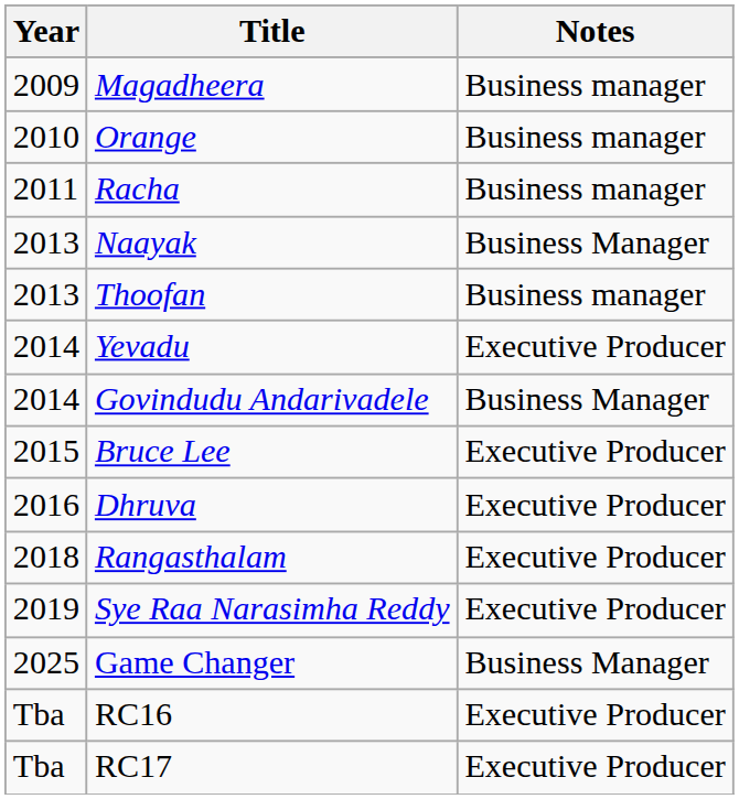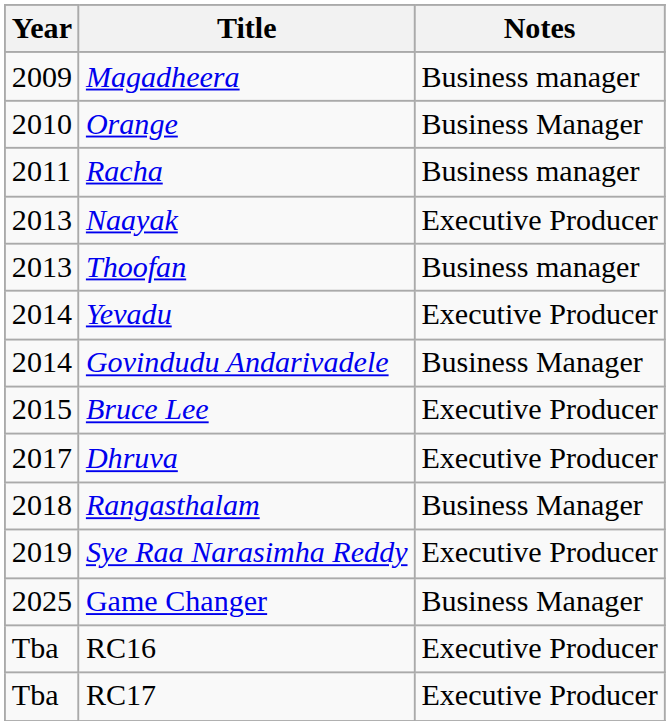 <table class="wikitable sortable plainrowheaders">
 <tr style="background:#ccc; text-align:center;">
 <th scope="col">Year</th>
 <th scope="col">Title</th>
 <th scope="col">Notes</th>
 </tr>
 <tr>
 <td>2009</td>
 <td><em><a href='#'>Magadheera</a></em></td>
 <td>Business manager</td>
 </tr>
 <tr>
 <td>2010</td>
 <td><em><a href='#'>Orange</a></em></td>
-<td>Business manager</td>
+<td>Business Manager</td>
 </tr>
 <tr>
 <td>2011</td>
 <td><em><a href='#'>Racha</a></em></td>
 <td>Business manager</td>
 </tr>
 <tr>
 <td>2013</td>
 <td><em><a href='#'>Naayak</a></em></td>
-<td>Business Manager</td>
+<td>Executive Producer</td>
 </tr>
 <tr>
 <td>2013</td>
 <td><em><a href='#'>Thoofan</a></em></td>
 <td>Business manager</td>
 </tr>
 <tr>
 <td>2014</td>
 <td><em><a href='#'>Yevadu</a></em></td>
 <td>Executive Producer</td>
 </tr>
 <tr>
 <td>2014</td>
 <td><em><a href='#'>Govindudu Andarivadele</a></em></td>
 <td>Business Manager</td>
 </tr>
 <tr>
 <td>2015</td>
 <td><em><a href='#'>Bruce Lee</a></em></td>
 <td>Executive Producer</td>
 </tr>
 <tr>
-<td>2016</td>
+<td>2017</td>
 <td><em><a href='#'>Dhruva</a></em></td>
 <td>Executive Producer</td>
 </tr>
 <tr>
 <td>2018</td>
 <td><em><a href='#'>Rangasthalam</a></em></td>
-<td>Executive Producer</td>
+<td>Business Manager</td>
 </tr>
 <tr>
 <td>2019</td>
 <td><em><a href='#'>Sye Raa Narasimha Reddy</a></em></td>
 <td>Executive Producer</td>
 </tr>
 <tr>
 <td>2025</td>
 <td><a href='#'>Game Changer</a></td>
 <td>Business Manager</td>
 </tr>
 <tr 2025 || >
 <td>Tba</td>
 <td>RC16</td>
 <td>Executive Producer</td>
 </tr>
 <tr>
 <td>Tba</td>
 <td>RC17</td>
 <td>Executive Producer</td>
 </tr>
 <tr 2026 || >
 </tr>
 <tr 2027 || >
 </tr>
 </table>
